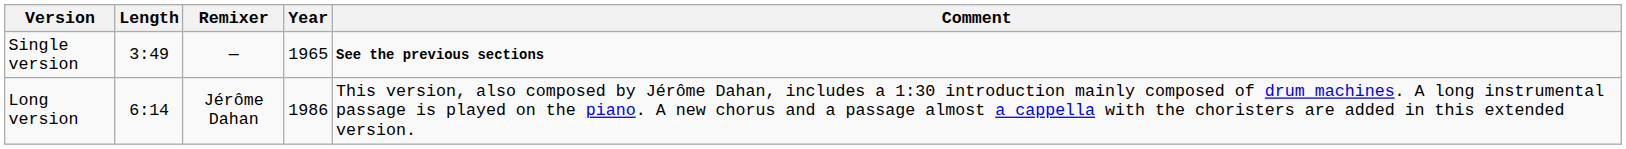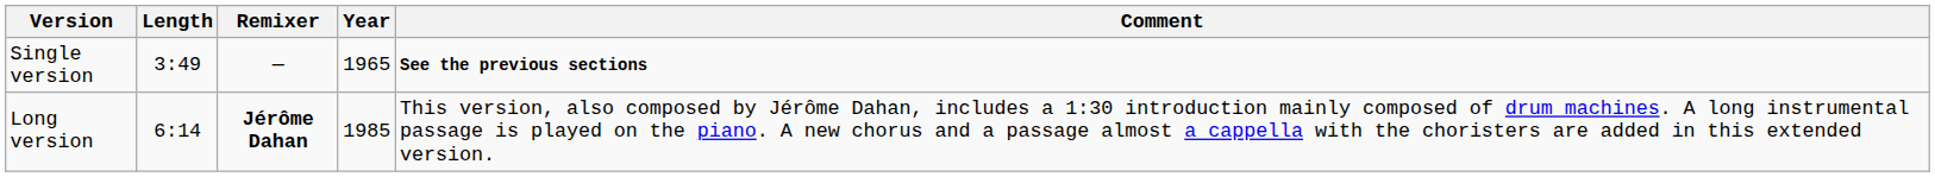 <table class="wikitable" style="width:100%;">
 <tr>
 <th>Version</th>
 <th>Length</th>
 <th>Remixer</th>
 <th>Year</th>
 <th>Comment</th>
 </tr>
 <tr>
 <td>Single version</td>
 <td style="text-align:center;">3:49</td>
 <td style="text-align:center;">—</td>
 <td>1965</td>
 <td><strong><small>See the previous sections</small></strong></td>
 </tr>
 <tr>
 <td>Long version</td>
 <td style="text-align:center;">6:14</td>
-<td style="text-align:center;">Jérôme Dahan</td>
-<td>1986</td>
+<td style="text-align:center;"><strong>Jérôme Dahan</strong></td>
+<td>1985</td>
 <td>This version, also composed by Jérôme Dahan, includes a 1:30 introduction mainly composed of <a href='#'>drum machines</a>. A long instrumental passage is played on the <a href='#'>piano</a>. A new chorus and a passage almost <a href='#'>a cappella</a> with the choristers are added in this extended version.</td>
 </tr>
 </table>
